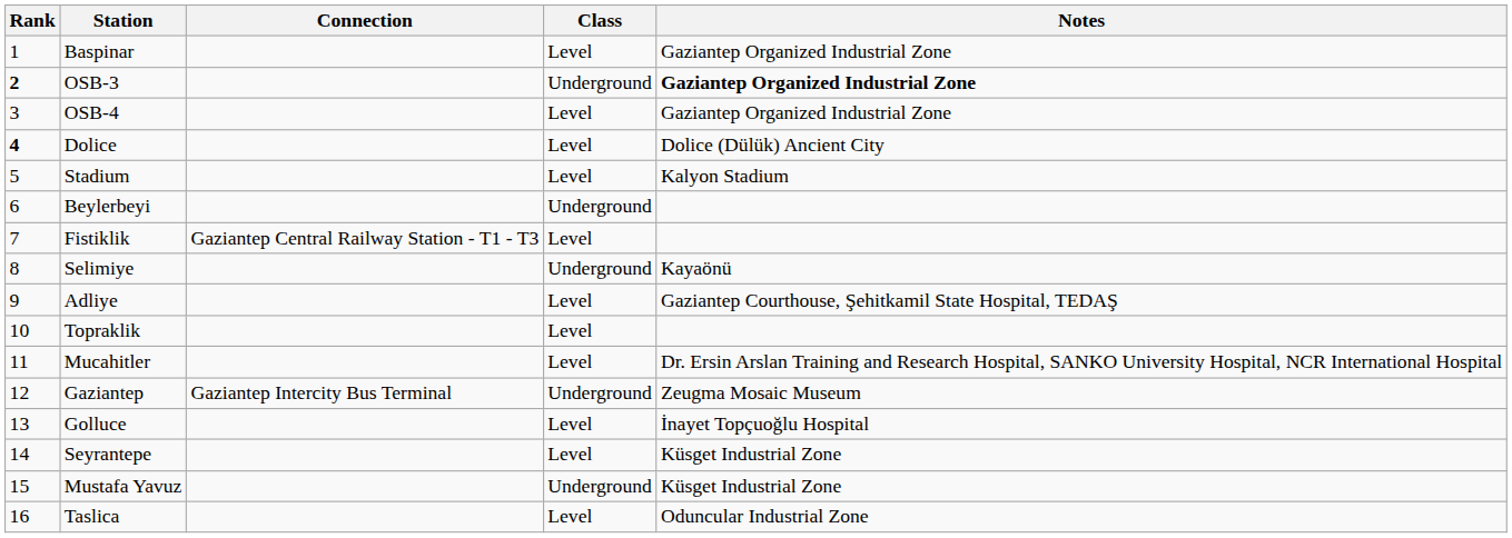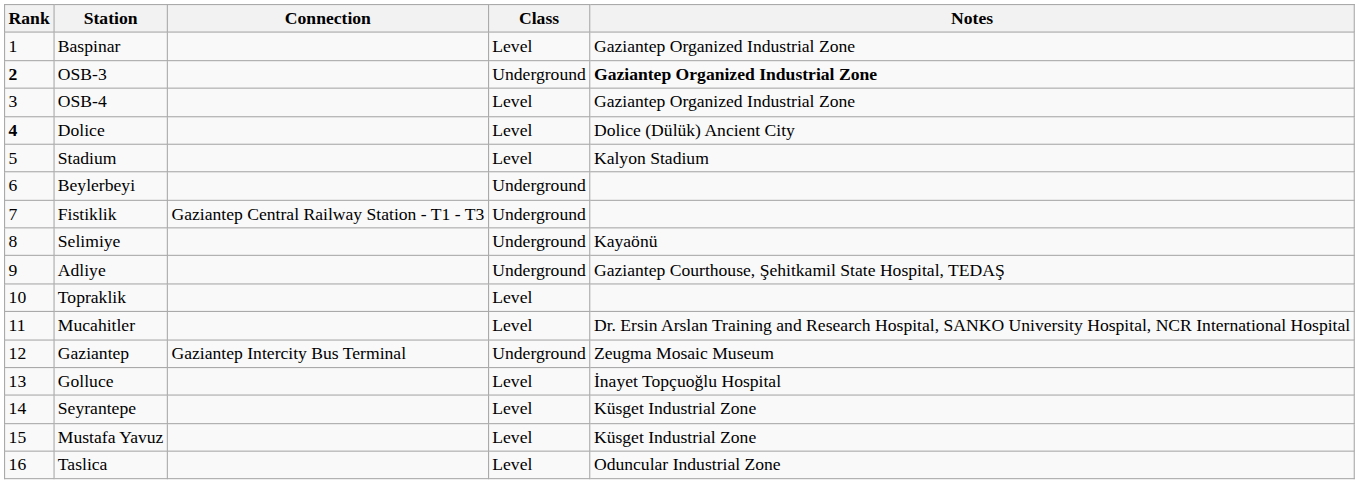 <table class="wikitable">
 <tr>
 <th>Rank</th>
 <th>Station</th>
 <th>Connection</th>
 <th>Class</th>
 <th>Notes</th>
 </tr>
 <tr>
 <td>1</td>
 <td>Baspinar</td>
 <td></td>
 <td>Level</td>
 <td>Gaziantep Organized Industrial Zone</td>
 </tr>
 <tr>
 <td><strong>2</strong></td>
 <td>OSB-3</td>
 <td></td>
 <td>Underground</td>
 <td><strong>Gaziantep Organized Industrial Zone</strong></td>
 </tr>
 <tr>
 <td>3</td>
 <td>OSB-4</td>
 <td></td>
 <td>Level</td>
 <td>Gaziantep Organized Industrial Zone</td>
 </tr>
 <tr>
 <td><strong>4</strong></td>
 <td>Dolice</td>
 <td></td>
 <td>Level</td>
 <td>Dolice (Dülük) Ancient City</td>
 </tr>
 <tr>
 <td>5</td>
 <td>Stadium</td>
 <td></td>
 <td>Level</td>
 <td>Kalyon Stadium</td>
 </tr>
 <tr>
 <td>6</td>
 <td>Beylerbeyi</td>
 <td></td>
 <td>Underground</td>
 <td></td>
 </tr>
 <tr>
 <td>7</td>
 <td>Fistiklik</td>
 <td>Gaziantep Central Railway Station - T1 - T3</td>
-<td>Level</td>
+<td>Underground</td>
 <td></td>
 </tr>
 <tr>
 <td>8</td>
 <td>Selimiye</td>
 <td></td>
 <td>Underground</td>
 <td>Kayaönü</td>
 </tr>
 <tr>
 <td>9</td>
 <td>Adliye</td>
 <td></td>
-<td>Level</td>
+<td>Underground</td>
 <td>Gaziantep Courthouse, Şehitkamil State Hospital, TEDAŞ</td>
 </tr>
 <tr>
 <td>10</td>
 <td>Topraklik</td>
 <td></td>
 <td>Level</td>
 <td></td>
 </tr>
 <tr>
 <td>11</td>
 <td>Mucahitler</td>
 <td></td>
 <td>Level</td>
 <td>Dr. Ersin Arslan Training and Research Hospital, SANKO University Hospital, NCR International Hospital</td>
 </tr>
 <tr>
 <td>12</td>
 <td>Gaziantep</td>
 <td>Gaziantep Intercity Bus Terminal</td>
 <td>Underground</td>
 <td>Zeugma Mosaic Museum</td>
 </tr>
 <tr>
 <td>13</td>
 <td>Golluce</td>
 <td></td>
 <td>Level</td>
 <td>İnayet Topçuoğlu Hospital</td>
 </tr>
 <tr>
 <td>14</td>
 <td>Seyrantepe</td>
 <td></td>
 <td>Level</td>
 <td>Küsget Industrial Zone</td>
 </tr>
 <tr>
 <td>15</td>
 <td>Mustafa Yavuz</td>
 <td></td>
-<td>Underground</td>
+<td>Level</td>
 <td>Küsget Industrial Zone</td>
 </tr>
 <tr>
 <td>16</td>
 <td>Taslica</td>
 <td></td>
 <td>Level</td>
 <td>Oduncular Industrial Zone</td>
 </tr>
 </table>
